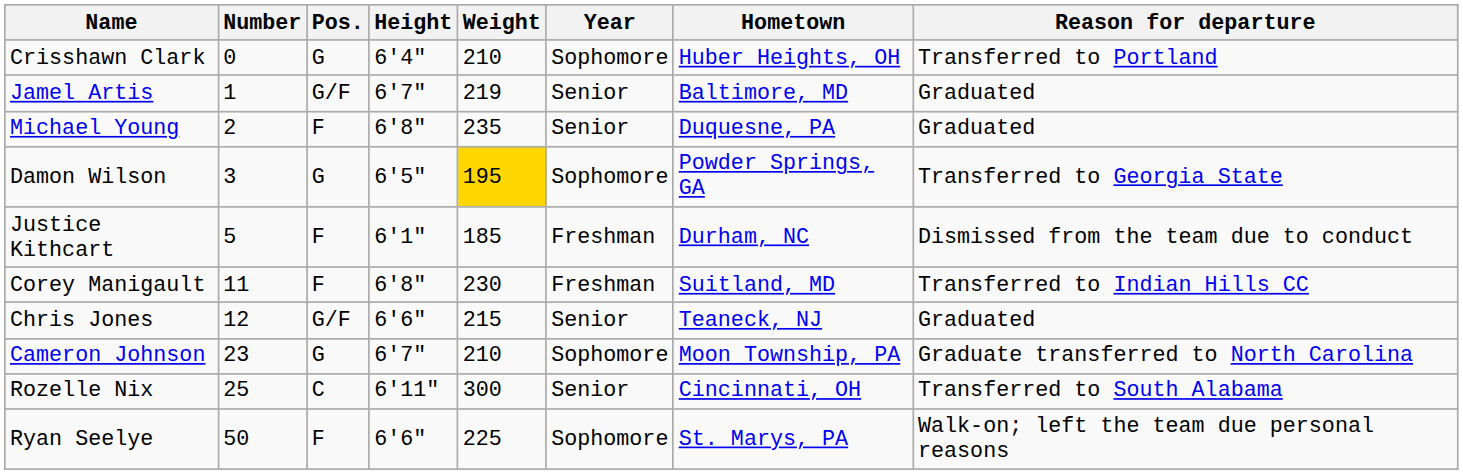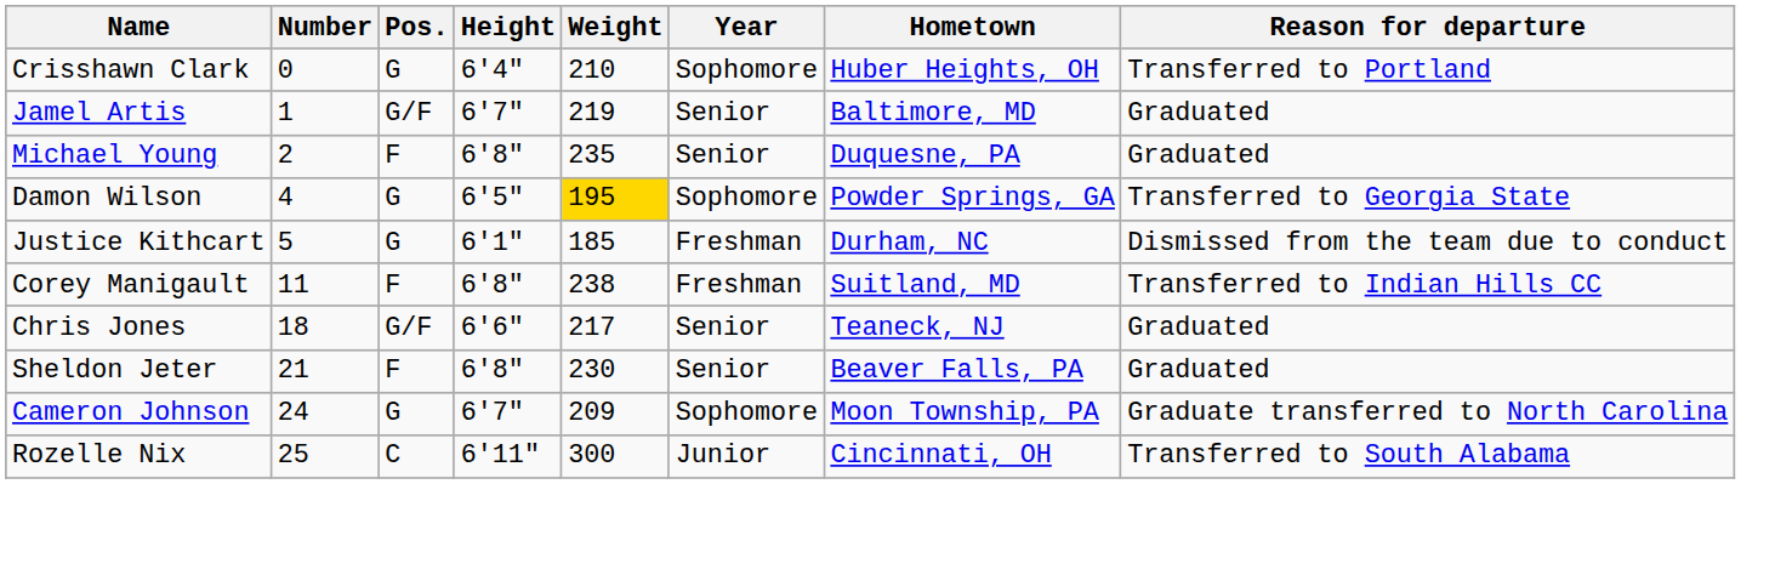 <table class="wikitable sortable" border="1">
 <tr>
 <th>Name</th>
 <th>Number</th>
 <th>Pos.</th>
 <th>Height</th>
 <th>Weight</th>
 <th>Year</th>
 <th>Hometown</th>
 <th class="unsortable">Reason for departure</th>
 </tr>
 <tr>
 <td>Crisshawn Clark</td>
 <td>0</td>
 <td>G</td>
 <td>6'4"</td>
 <td>210</td>
 <td>Sophomore</td>
 <td><a href='#'>Huber Heights, OH</a></td>
 <td>Transferred to <a href='#'>Portland</a></td>
 </tr>
 <tr>
 <td><a href='#'>Jamel Artis</a></td>
 <td>1</td>
 <td>G/F</td>
 <td>6'7"</td>
 <td>219</td>
 <td>Senior</td>
 <td><a href='#'>Baltimore, MD</a></td>
 <td>Graduated</td>
 </tr>
 <tr>
 <td><a href='#'>Michael Young</a></td>
 <td>2</td>
 <td>F</td>
 <td>6'8"</td>
 <td>235</td>
 <td>Senior</td>
 <td><a href='#'>Duquesne, PA</a></td>
 <td>Graduated</td>
 </tr>
 <tr>
 <td>Damon Wilson</td>
-<td>3</td>
+<td>4</td>
 <td>G</td>
 <td>6'5"</td>
 <td style="background: gold;">195</td>
 <td>Sophomore</td>
 <td><a href='#'>Powder Springs, GA</a></td>
 <td>Transferred to <a href='#'>Georgia State</a></td>
 </tr>
 <tr>
 <td>Justice Kithcart</td>
 <td>5</td>
-<td>F</td>
+<td>G</td>
 <td>6'1"</td>
 <td>185</td>
 <td>Freshman</td>
 <td><a href='#'>Durham, NC</a></td>
 <td>Dismissed from the team due to conduct</td>
 </tr>
 <tr>
 <td>Corey Manigault</td>
 <td>11</td>
 <td>F</td>
 <td>6'8"</td>
-<td>230</td>
+<td>238</td>
 <td>Freshman</td>
 <td><a href='#'>Suitland, MD</a></td>
 <td>Transferred to <a href='#'>Indian Hills CC</a></td>
 </tr>
 <tr>
 <td>Chris Jones</td>
-<td>12</td>
+<td>18</td>
 <td>G/F</td>
 <td>6'6"</td>
-<td>215</td>
+<td>217</td>
 <td> Senior</td>
 <td><a href='#'>Teaneck, NJ</a></td>
 <td>Graduated</td>
 </tr>
 <tr>
+<td>Sheldon Jeter</td>
+<td>21</td>
+<td>F</td>
+<td>6'8"</td>
+<td>230</td>
+<td>Senior</td>
+<td><a href='#'>Beaver Falls, PA</a></td>
+<td>Graduated</td>
+</tr>
+<tr>
 <td><a href='#'>Cameron Johnson</a></td>
-<td>23</td>
+<td>24</td>
 <td>G</td>
 <td>6'7"</td>
-<td>210</td>
+<td>209</td>
 <td> Sophomore</td>
 <td><a href='#'>Moon Township, PA</a></td>
 <td>Graduate transferred to <a href='#'>North Carolina</a></td>
 </tr>
 <tr>
 <td>Rozelle Nix</td>
 <td>25</td>
 <td>C</td>
 <td>6'11"</td>
 <td>300</td>
-<td>Senior</td>
+<td> Junior</td>
 <td><a href='#'>Cincinnati, OH</a></td>
 <td>Transferred to <a href='#'>South Alabama</a></td>
 </tr>
-<tr>
-<td>Ryan Seelye</td>
-<td>50</td>
-<td>F</td>
-<td>6'6"</td>
-<td>225</td>
-<td>Sophomore</td>
-<td><a href='#'>St. Marys, PA</a></td>
-<td>Walk-on; left the team due personal reasons</td>
-</tr>
 </table>
